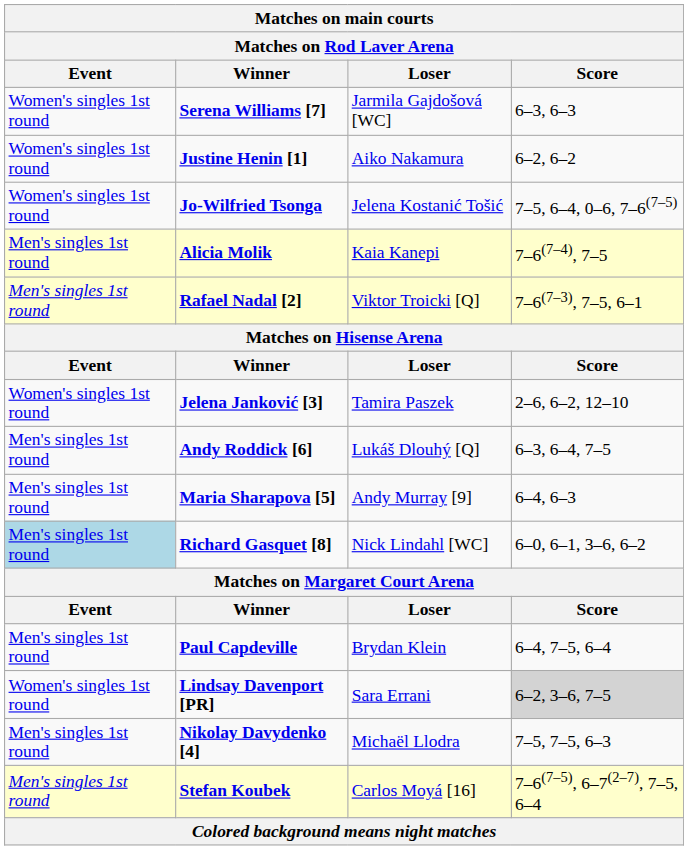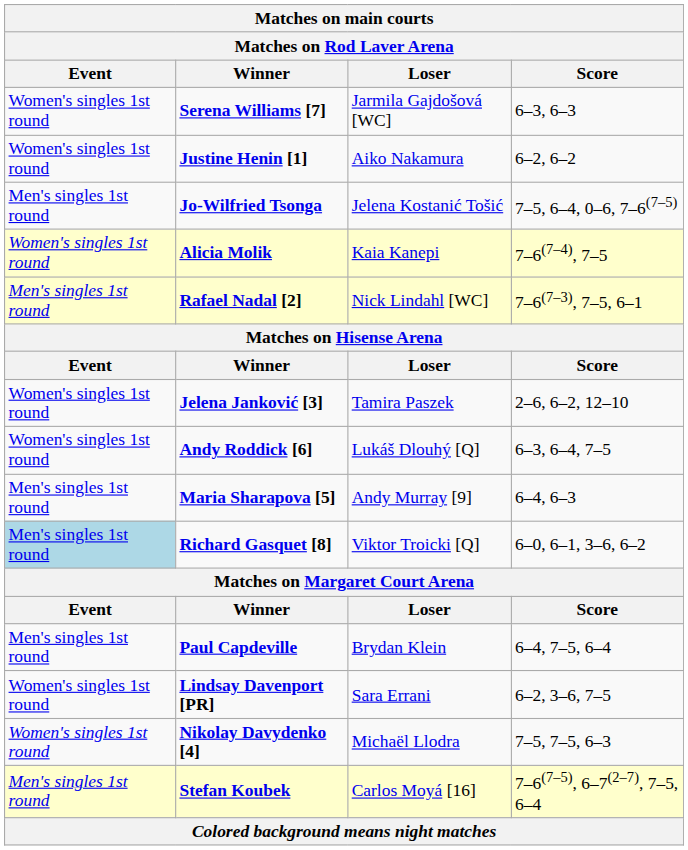 <table class="wikitable collapsible uncollapsed" style="margin:auto;">
 <tr>
 <th colspan=4 style="white-space:nowrap;">Matches on main courts</th>
 </tr>
 <tr>
 <th colspan=4>Matches on <a href='#'>Rod Laver Arena</a></th>
 </tr>
 <tr>
 <th>Event</th>
 <th>Winner</th>
 <th>Loser</th>
 <th>Score</th>
 </tr>
 <tr>
 <td><a href='#'>Women's singles 1st round</a></td>
 <td> <strong><a href='#'>Serena Williams</a> [7]</strong></td>
 <td> <a href='#'>Jarmila Gajdošová</a> [WC]</td>
 <td>6–3, 6–3</td>
 </tr>
 <tr>
 <td><a href='#'>Women's singles 1st round</a></td>
 <td> <strong><a href='#'>Justine Henin</a> [1] </strong></td>
 <td> <a href='#'>Aiko Nakamura</a></td>
 <td>6–2, 6–2</td>
 </tr>
 <tr>
-<td><a href='#'>Women's singles 1st round</a></td>
+<td><a href='#'>Men's singles 1st round</a></td>
 <td> <strong><a href='#'>Jo-Wilfried Tsonga</a></strong></td>
 <td> <a href='#'>Jelena Kostanić Tošić</a></td>
 <td>7–5, 6–4, 0–6, 7–6<sup>(7–5)</sup></td>
 </tr>
 <tr bgcolor="#FFFFCC">
-<td><a href='#'>Men's singles 1st round</a></td>
+<td><em><a href='#'>Women's singles 1st round</a></em></td>
 <td> <strong><a href='#'>Alicia Molik</a></strong></td>
 <td> <a href='#'>Kaia Kanepi</a></td>
 <td>7–6<sup>(7–4)</sup>, 7–5</td>
 </tr>
 <tr bgcolor="#FFFFCC">
 <td><em><a href='#'>Men's singles 1st round</a></em></td>
 <td> <strong><a href='#'>Rafael Nadal</a> [2]</strong></td>
-<td> <a href='#'>Viktor Troicki</a> [Q]</td>
+<td> <a href='#'>Nick Lindahl</a> [WC]</td>
 <td>7–6<sup>(7–3)</sup>, 7–5, 6–1</td>
 </tr>
 <tr>
 <th colspan=4>Matches on <a href='#'>Hisense Arena</a></th>
 </tr>
 <tr>
 <th>Event</th>
 <th>Winner</th>
 <th>Loser</th>
 <th>Score</th>
 </tr>
 <tr>
 <td><a href='#'>Women's singles 1st round</a></td>
 <td> <strong><a href='#'>Jelena Janković</a> [3]</strong></td>
 <td> <a href='#'>Tamira Paszek</a></td>
 <td>2–6, 6–2, 12–10</td>
 </tr>
 <tr>
-<td><a href='#'>Men's singles 1st round</a></td>
+<td><a href='#'>Women's singles 1st round</a></td>
 <td> <strong><a href='#'>Andy Roddick</a> [6]</strong></td>
 <td> <a href='#'>Lukáš Dlouhý</a> [Q]</td>
 <td>6–3, 6–4, 7–5</td>
 </tr>
 <tr>
 <td><a href='#'>Men's singles 1st round</a></td>
 <td> <strong><a href='#'>Maria Sharapova</a> [5]</strong></td>
 <td> <a href='#'>Andy Murray</a> [9]</td>
 <td>6–4, 6–3</td>
 </tr>
 <tr>
 <td style="background: lightblue;"><a href='#'>Men's singles 1st round</a></td>
 <td> <strong><a href='#'>Richard Gasquet</a> [8]</strong></td>
-<td> <a href='#'>Nick Lindahl</a> [WC]</td>
+<td> <a href='#'>Viktor Troicki</a> [Q]</td>
 <td>6–0, 6–1, 3–6, 6–2</td>
 </tr>
 <tr>
 <th colspan=4>Matches on <a href='#'>Margaret Court Arena</a></th>
 </tr>
 <tr>
 <th>Event</th>
 <th>Winner</th>
 <th>Loser</th>
 <th>Score</th>
 </tr>
 <tr>
 <td><a href='#'>Men's singles 1st round</a></td>
 <td> <strong><a href='#'>Paul Capdeville</a></strong></td>
 <td> <a href='#'>Brydan Klein</a></td>
 <td>6–4, 7–5, 6–4</td>
 </tr>
 <tr>
 <td><a href='#'>Women's singles 1st round</a></td>
 <td> <strong><a href='#'>Lindsay Davenport</a> [PR]</strong></td>
 <td> <a href='#'>Sara Errani</a></td>
-<td style="background: lightgrey;">6–2, 3–6, 7–5</td>
+<td>6–2, 3–6, 7–5</td>
 </tr>
 <tr>
-<td><a href='#'>Men's singles 1st round</a></td>
+<td><em><a href='#'>Women's singles 1st round</a></em></td>
 <td> <strong><a href='#'>Nikolay Davydenko</a> [4]</strong></td>
 <td> <a href='#'>Michaël Llodra</a></td>
 <td>7–5, 7–5, 6–3</td>
 </tr>
 <tr bgcolor="#FFFFCC">
 <td><em><a href='#'>Men's singles 1st round</a></em></td>
 <td> <strong><a href='#'>Stefan Koubek</a></strong></td>
 <td> <a href='#'>Carlos Moyá</a> [16]</td>
 <td>7–6<sup>(7–5)</sup>, 6–7<sup>(2–7)</sup>, 7–5, 6–4</td>
 </tr>
 <tr>
 <th colspan=4><em>Colored background means night matches</em></th>
 </tr>
 </table>
